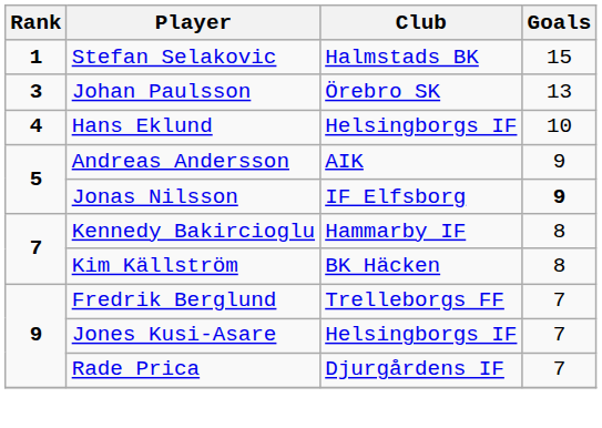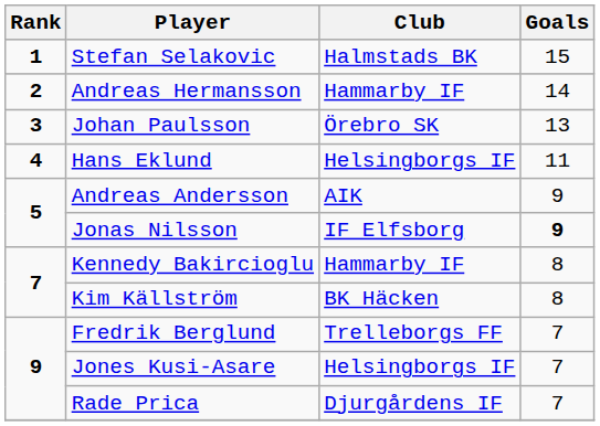 <table class="wikitable" style="text-align:center">
 <tr>
 <th>Rank</th>
 <th>Player</th>
 <th>Club</th>
 <th>Goals</th>
 </tr>
 <tr>
 <td rowspan="1"><strong>1</strong></td>
 <td align="left"> <a href='#'>Stefan Selakovic</a></td>
 <td align="left"><a href='#'>Halmstads BK</a></td>
 <td>15</td>
 </tr>
 <tr>
+<td rowspan="1"><strong>2</strong></td>
+<td align="left"> <a href='#'>Andreas Hermansson</a></td>
+<td align="left"><a href='#'>Hammarby IF</a></td>
+<td>14</td>
+</tr>
+<tr>
 <td rowspan="1"><strong>3</strong></td>
 <td align="left"> <a href='#'>Johan Paulsson</a></td>
 <td align="left"><a href='#'>Örebro SK</a></td>
 <td>13</td>
 </tr>
 <tr>
 <td rowspan="1"><strong>4</strong></td>
 <td align="left"> <a href='#'>Hans Eklund</a></td>
 <td align="left"><a href='#'>Helsingborgs IF</a></td>
-<td>10</td>
+<td>11</td>
 </tr>
 <tr>
 <td rowspan="2"><strong>5</strong></td>
 <td align="left"> <a href='#'>Andreas Andersson</a></td>
 <td align="left"><a href='#'>AIK</a></td>
 <td>9</td>
 </tr>
 <tr>
 <td align="left"> <a href='#'>Jonas Nilsson</a></td>
 <td align="left"><a href='#'>IF Elfsborg</a></td>
 <td><strong>9</strong></td>
 </tr>
 <tr>
 <td rowspan="2"><strong>7</strong></td>
 <td align="left"> <a href='#'>Kennedy Bakircioglu</a></td>
 <td align="left"><a href='#'>Hammarby IF</a></td>
 <td>8</td>
 </tr>
 <tr>
 <td align="left"> <a href='#'>Kim Källström</a></td>
 <td align="left"><a href='#'>BK Häcken</a></td>
 <td>8</td>
 </tr>
 <tr>
 <td rowspan="3"><strong>9</strong></td>
 <td align="left"> <a href='#'>Fredrik Berglund</a></td>
 <td align="left"><a href='#'>Trelleborgs FF</a></td>
 <td>7</td>
 </tr>
 <tr>
 <td align="left"> <a href='#'>Jones Kusi-Asare</a></td>
 <td align="left"><a href='#'>Helsingborgs IF</a></td>
 <td>7</td>
 </tr>
 <tr>
 <td align="left"> <a href='#'>Rade Prica</a></td>
 <td align="left"><a href='#'>Djurgårdens IF</a></td>
 <td>7</td>
 </tr>
 <tr>
 </tr>
 </table>
